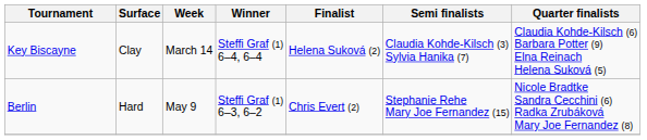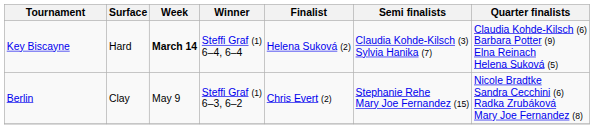 <table class="wikitable">
 <tr>
 <th width="150">Tournament</th>
 <th>Surface</th>
 <th>Week</th>
 <th>Winner</th>
 <th>Finalist</th>
 <th>Semi finalists</th>
 <th>Quarter finalists</th>
 </tr>
 <tr>
 <td><a href='#'>Key Biscayne</a></td>
-<td>Clay</td>
-<td>March 14</td>
+<td>Hard</td>
+<td><strong>March 14</strong></td>
 <td> <a href='#'>Steffi Graf</a> <small>(1)</small><br> 6–4, 6–4</td>
 <td> <a href='#'>Helena Suková</a> <small>(2)</small></td>
 <td> <a href='#'>Claudia Kohde-Kilsch</a> <small>(3)</small><br>  <a href='#'>Sylvia Hanika</a> <small>(7)</small></td>
 <td> <a href='#'>Claudia Kohde-Kilsch</a> <small>(6)</small> <br>  <a href='#'>Barbara Potter</a> <small>(9)</small><br>  <a href='#'>Elna Reinach</a> <br>  <a href='#'>Helena Suková</a> <small>(5)</small></td>
 </tr>
 <tr>
 <td><a href='#'>Berlin</a></td>
-<td>Hard</td>
+<td>Clay</td>
 <td>May 9</td>
 <td> <a href='#'>Steffi Graf</a> <small>(1)</small><br> 6–3, 6–2</td>
 <td> <a href='#'>Chris Evert</a> <small>(2)</small></td>
 <td> <a href='#'>Stephanie Rehe</a> <br>  <a href='#'>Mary Joe Fernandez</a> <small>(15)</small></td>
 <td> <a href='#'>Nicole Bradtke</a> <br>  <a href='#'>Sandra Cecchini</a> <small>(6)</small> <br>  <a href='#'>Radka Zrubáková</a> <br>   <a href='#'>Mary Joe Fernandez</a> <small>(8)</small></td>
 </tr>
 <tr>
 </tr>
 </table>
